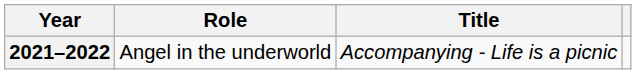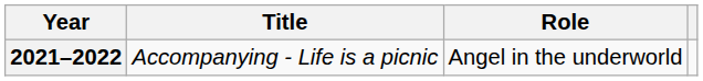 <table class="wikitable sortable plainrowheaders">
 <tr>
 <th scope="col">Year</th>
+<th scope="col">Title</th>
 <th scope="col">Role</th>
-<th scope="col">Title</th>
 <th scope="col" class="unsortable"></th>
 </tr>
 <tr>
 <th scope="row">2021–2022</th>
+<td><em>Accompanying - Life is a picnic</em></td>
 <td>Angel in the underworld</td>
-<td><em>Accompanying - Life is a picnic</em></td>
 <td style="text-align:center"></td>
 </tr>
 </table>
